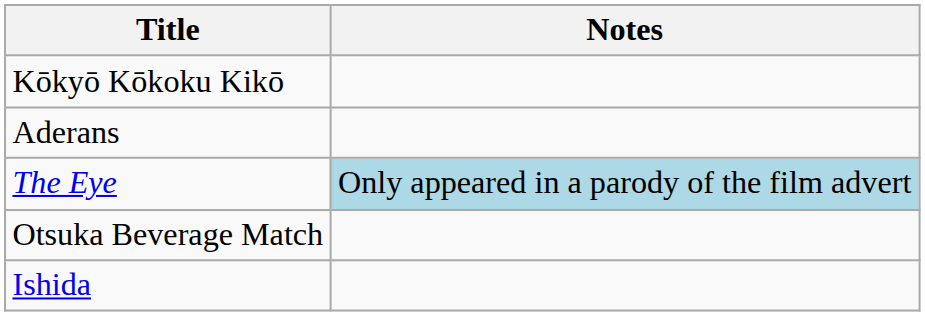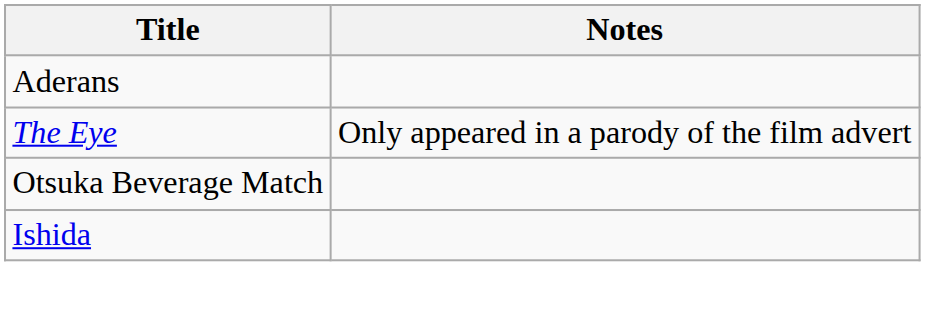 <table class="wikitable">
 <tr>
 <th>Title</th>
 <th>Notes</th>
-</tr>
-<tr>
-<td>Kōkyō Kōkoku Kikō</td>
-<td></td>
 </tr>
 <tr>
 <td>Aderans</td>
 <td></td>
 </tr>
 <tr>
 <td><em><a href='#'>The Eye</a></em></td>
-<td style="background: lightblue;">Only appeared in a parody of the film advert</td>
+<td>Only appeared in a parody of the film advert</td>
 </tr>
 <tr>
 <td>Otsuka Beverage Match</td>
 <td></td>
 </tr>
 <tr>
 <td><a href='#'>Ishida</a></td>
 <td></td>
 </tr>
 </table>
